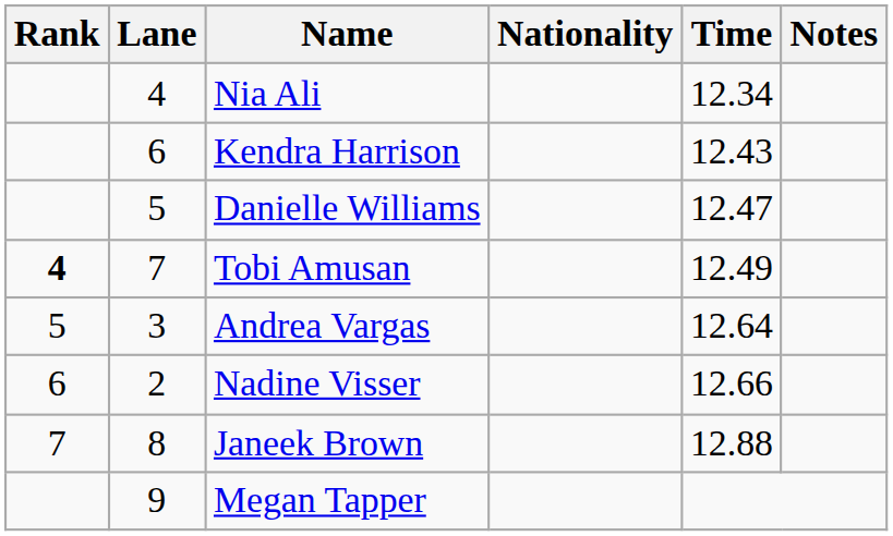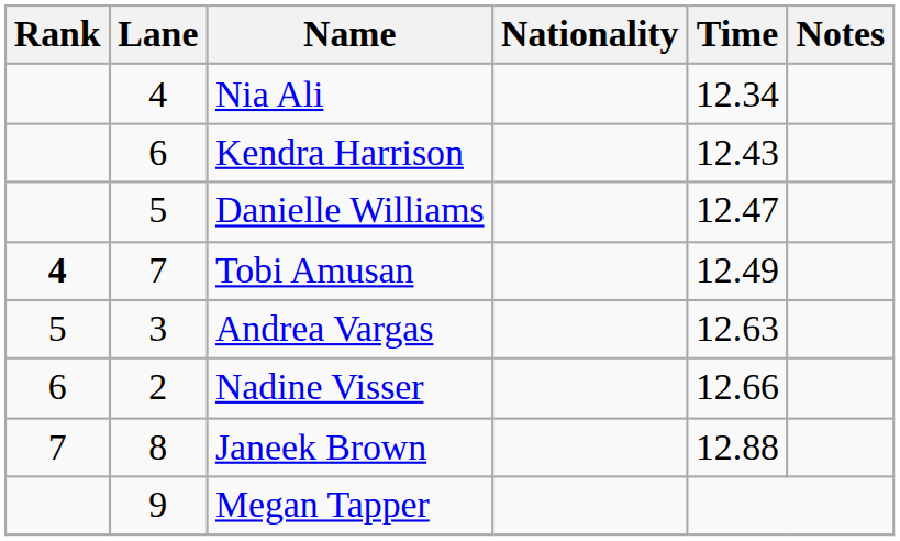 <table class="wikitable sortable" style="text-align:center">
 <tr>
 <th>Rank</th>
 <th>Lane</th>
 <th>Name</th>
 <th>Nationality</th>
 <th>Time</th>
 <th>Notes</th>
 </tr>
 <tr>
 <td></td>
 <td>4</td>
 <td align=left><a href='#'>Nia Ali</a></td>
 <td align=left></td>
 <td>12.34</td>
 <td></td>
 </tr>
 <tr>
 <td></td>
 <td>6</td>
 <td align=left><a href='#'>Kendra Harrison</a></td>
 <td align=left></td>
 <td>12.43</td>
 <td></td>
 </tr>
 <tr>
 <td></td>
 <td>5</td>
 <td align=left><a href='#'>Danielle Williams</a></td>
 <td align=left></td>
 <td>12.47</td>
 <td></td>
 </tr>
 <tr>
 <td><strong>4</strong></td>
 <td>7</td>
 <td align=left><a href='#'>Tobi Amusan</a></td>
 <td align=left></td>
 <td>12.49</td>
 <td></td>
 </tr>
 <tr>
 <td>5</td>
 <td>3</td>
 <td align=left><a href='#'>Andrea Vargas</a></td>
 <td align=left></td>
-<td>12.64</td>
+<td>12.63</td>
 <td><strong></strong></td>
 </tr>
 <tr>
 <td>6</td>
 <td>2</td>
 <td align=left><a href='#'>Nadine Visser</a></td>
 <td align=left></td>
 <td>12.66</td>
 <td></td>
 </tr>
 <tr>
 <td>7</td>
 <td>8</td>
 <td align=left><a href='#'>Janeek Brown</a></td>
 <td align=left></td>
 <td>12.88</td>
 <td></td>
 </tr>
 <tr>
 <td></td>
 <td>9</td>
 <td align=left><a href='#'>Megan Tapper</a></td>
 <td align=left></td>
 <td colspan=2></td>
 </tr>
 </table>
